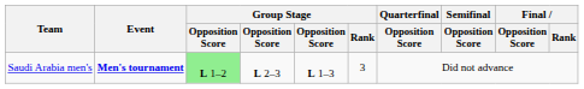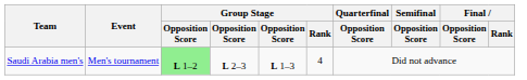 <table class="wikitable" style="font-size:90%">
 <tr>
 <th rowspan=2>Team</th>
 <th rowspan=2>Event</th>
 <th colspan=4>Group Stage</th>
 <th>Quarterfinal</th>
 <th>Semifinal</th>
 <th colspan=2>Final / </th>
 </tr>
 <tr style="font-size:95%">
 <th>Opposition<br>Score</th>
 <th>Opposition<br>Score</th>
 <th>Opposition<br>Score</th>
 <th>Rank</th>
 <th>Opposition<br>Score</th>
 <th>Opposition<br>Score</th>
 <th>Opposition<br>Score</th>
 <th>Rank</th>
 </tr>
 <tr align=center>
 <td align=left><a href='#'>Saudi Arabia men's</a></td>
-<td align=left><strong><a href='#'>Men's tournament</a></strong></td>
+<td align=left><a href='#'>Men's tournament</a></td>
 <td style="background: lightgreen;"><br><strong>L</strong> 1–2</td>
 <td><br><strong>L</strong> 2–3</td>
 <td><br><strong>L</strong> 1–3</td>
-<td>3</td>
+<td>4</td>
 <td colspan=4>Did not advance</td>
 </tr>
 </table>
